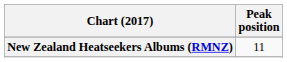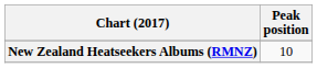 <table class="wikitable sortable plainrowheaders" style="text-align:center">
 <tr>
 <th scope="col">Chart (2017)</th>
 <th scope="col">Peak<br> position</th>
 </tr>
 <tr>
 </tr>
 <tr>
 </tr>
 <tr>
 </tr>
 <tr>
 </tr>
 <tr>
 </tr>
 <tr>
 <th scope="row">New Zealand Heatseekers Albums (<a href='#'>RMNZ</a>)</th>
-<td>11</td>
+<td>10</td>
 </tr>
 <tr>
 </tr>
 <tr>
 </tr>
 <tr>
 </tr>
 <tr>
 </tr>
 <tr>
 </tr>
 <tr>
 </tr>
 <tr>
 </tr>
 <tr>
 </tr>
 <tr>
 </tr>
 </table>
